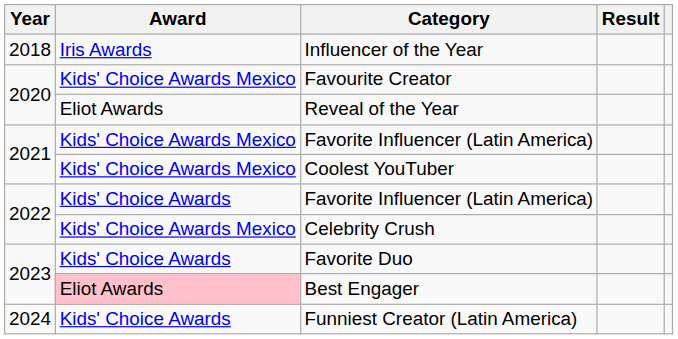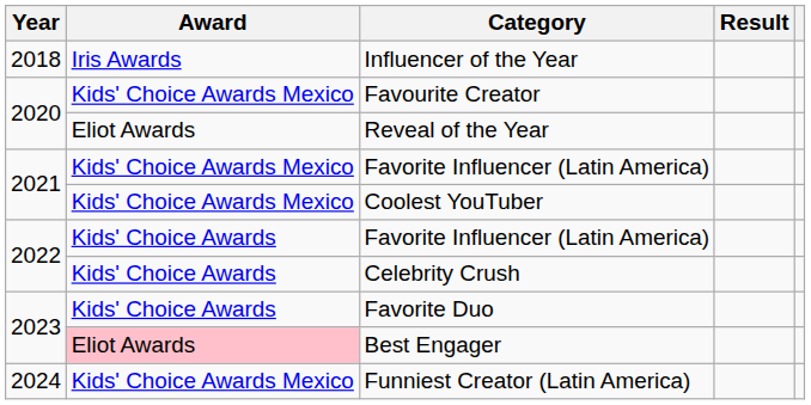 <table class="wikitable sortable plainrowheaders">
 <tr>
 <th scope="col">Year</th>
 <th scope="col">Award</th>
 <th scope="col">Category</th>
 <th scope="col">Result</th>
 <th scope="col" class="unsortable"></th>
 </tr>
 <tr>
 <td>2018</td>
 <td><a href='#'>Iris Awards</a></td>
 <td>Influencer of the Year</td>
 <td></td>
 <td style="text-align:center;"></td>
 </tr>
 <tr>
 <td rowspan="2">2020</td>
 <td><a href='#'>Kids' Choice Awards Mexico</a></td>
 <td>Favourite Creator</td>
 <td></td>
 <td style="text-align:center;"></td>
 </tr>
 <tr>
 <td>Eliot Awards</td>
 <td>Reveal of the Year</td>
 <td></td>
 <td style="text-align:center;"></td>
 </tr>
 <tr>
 <td rowspan="2">2021</td>
 <td><a href='#'>Kids' Choice Awards Mexico</a></td>
 <td>Favorite Influencer (Latin America)</td>
 <td></td>
 <td style="text-align:center;"></td>
 </tr>
 <tr>
 <td><a href='#'>Kids' Choice Awards Mexico</a></td>
 <td>Coolest YouTuber</td>
 <td></td>
 <td style="text-align:center;"></td>
 </tr>
 <tr>
 <td rowspan="2">2022</td>
 <td><a href='#'>Kids' Choice Awards</a></td>
 <td>Favorite Influencer (Latin America)</td>
 <td></td>
 <td style="text-align:center;"></td>
 </tr>
 <tr>
-<td><a href='#'>Kids' Choice Awards Mexico</a></td>
+<td><a href='#'>Kids' Choice Awards</a></td>
 <td>Celebrity Crush</td>
 <td></td>
 <td style="text-align:center;"></td>
 </tr>
 <tr>
 <td rowspan="2">2023</td>
 <td><a href='#'>Kids' Choice Awards</a></td>
 <td>Favorite Duo</td>
 <td></td>
 <td style="text-align:center;"></td>
 </tr>
 <tr>
 <td style="background: pink;">Eliot Awards</td>
 <td>Best Engager</td>
 <td></td>
 <td style="text-align:center;"></td>
 </tr>
 <tr>
 <td>2024</td>
-<td><a href='#'>Kids' Choice Awards</a></td>
+<td><a href='#'>Kids' Choice Awards Mexico</a></td>
 <td>Funniest Creator (Latin America)</td>
 <td></td>
 <td style="text-align:center;"></td>
 </tr>
 </table>
